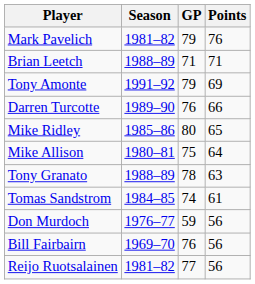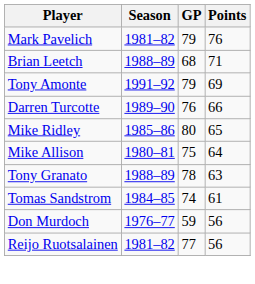 <table class="wikitable">
 <tr>
 <th>Player</th>
 <th>Season</th>
 <th>GP</th>
 <th>Points</th>
 </tr>
 <tr>
 <td><a href='#'>Mark Pavelich</a></td>
 <td><a href='#'>1981–82</a></td>
 <td>79</td>
 <td>76</td>
 </tr>
 <tr>
 <td><a href='#'>Brian Leetch</a></td>
 <td><a href='#'>1988–89</a></td>
-<td>71</td>
+<td>68</td>
 <td>71</td>
 </tr>
 <tr>
 <td><a href='#'>Tony Amonte</a></td>
 <td><a href='#'>1991–92</a></td>
 <td>79</td>
 <td>69</td>
 </tr>
 <tr>
 <td><a href='#'>Darren Turcotte</a></td>
 <td><a href='#'>1989–90</a></td>
 <td>76</td>
 <td>66</td>
 </tr>
 <tr>
 <td><a href='#'>Mike Ridley</a></td>
 <td><a href='#'>1985–86</a></td>
 <td>80</td>
 <td>65</td>
 </tr>
 <tr>
 <td><a href='#'>Mike Allison</a></td>
 <td><a href='#'>1980–81</a></td>
 <td>75</td>
 <td>64</td>
 </tr>
 <tr>
 <td><a href='#'>Tony Granato</a></td>
 <td><a href='#'>1988–89</a></td>
 <td>78</td>
 <td>63</td>
 </tr>
 <tr>
 <td><a href='#'>Tomas Sandstrom</a></td>
 <td><a href='#'>1984–85</a></td>
 <td>74</td>
 <td>61</td>
 </tr>
 <tr>
 <td><a href='#'>Don Murdoch</a></td>
 <td><a href='#'>1976–77</a></td>
 <td>59</td>
 <td>56</td>
 </tr>
 <tr>
-<td><a href='#'>Bill Fairbairn</a></td>
-<td><a href='#'>1969–70</a></td>
-<td>76</td>
-<td>56</td>
-</tr>
-<tr>
 <td><a href='#'>Reijo Ruotsalainen</a></td>
 <td><a href='#'>1981–82</a></td>
 <td>77</td>
 <td>56</td>
 </tr>
 </table>
